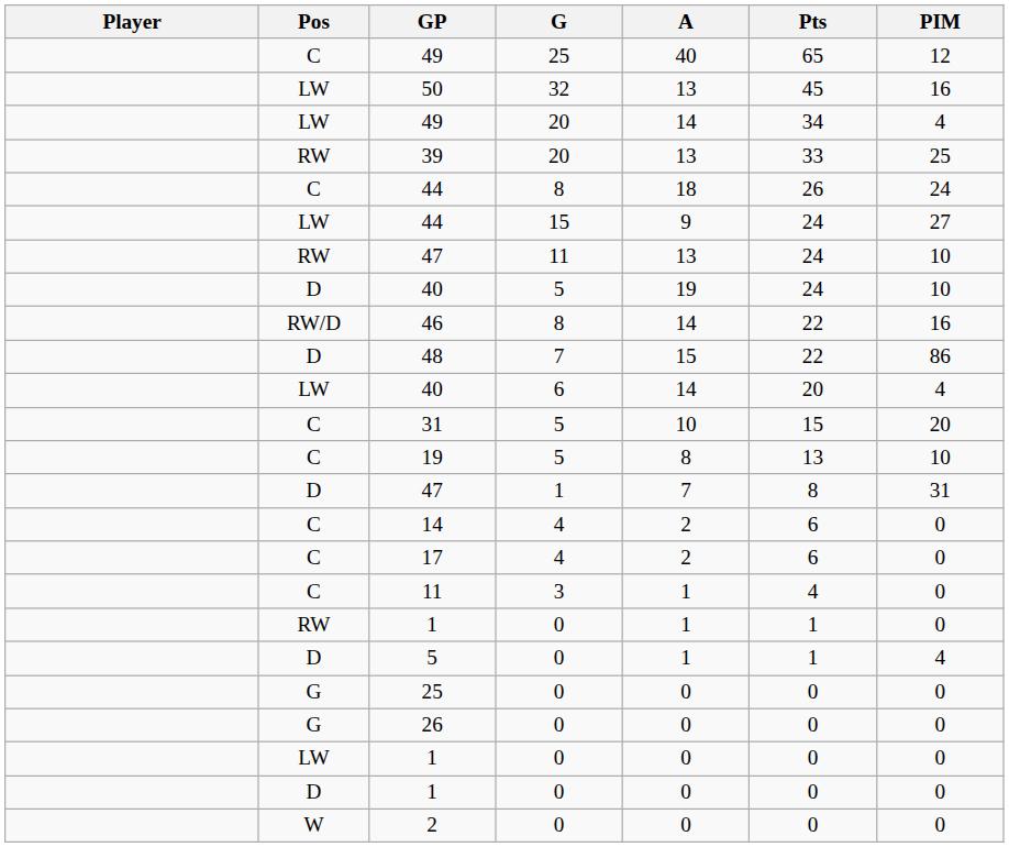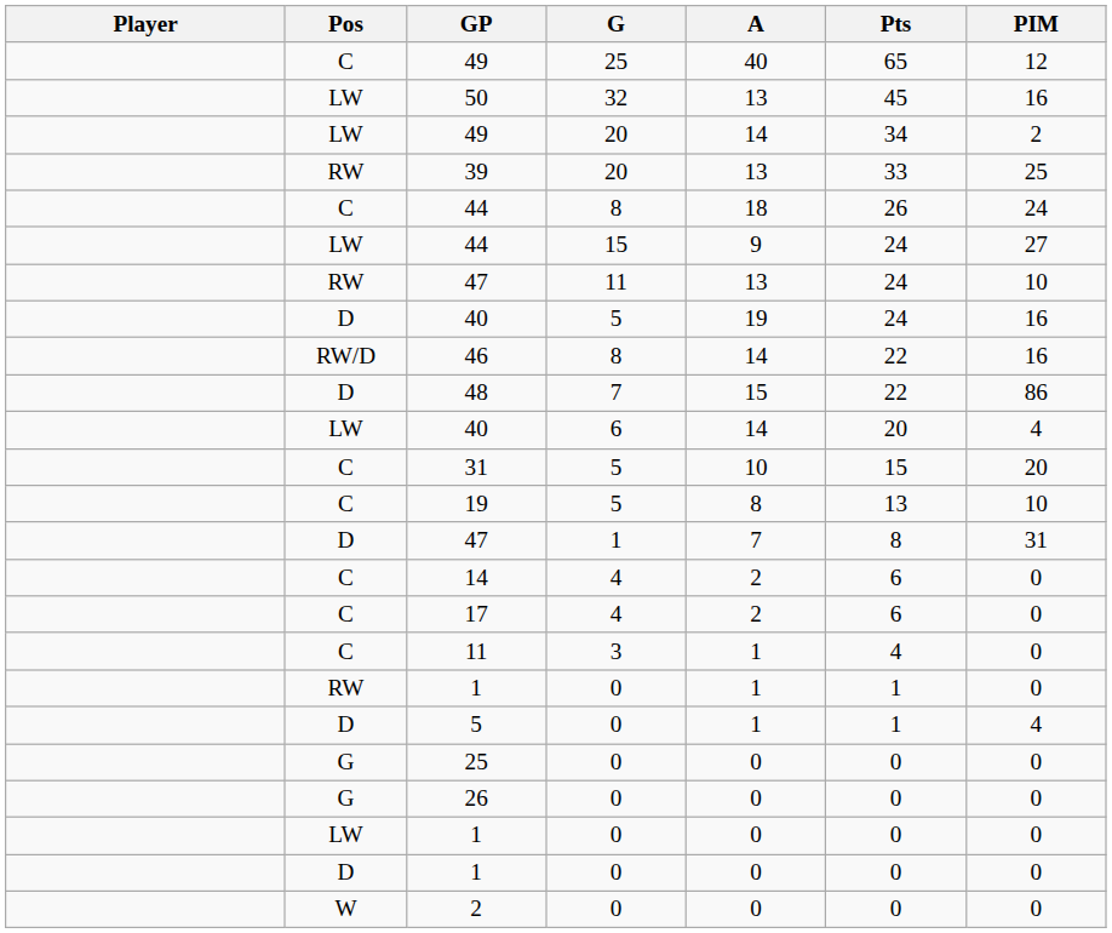 <table class="wikitable sortable" width="60%">
 <tr ALIGN="center">
 <th bgcolor="#DDDDFF" width="10%">Player</th>
 <th bgcolor="#DDDDFF" width="3%" title="Position">Pos</th>
 <th bgcolor="#DDDDFF" width="5%" title="Games played">GP</th>
 <th bgcolor="#DDDDFF" width="5%" title="Goals">G</th>
 <th bgcolor="#DDDDFF" width="5%" title="Assists">A</th>
 <th bgcolor="#DDDDFF" width="5%" title="Points">Pts</th>
 <th bgcolor="#DDDDFF" width="5%" title="Penalties in Minutes">PIM</th>
 </tr>
 <tr align="center">
 <td align="right"></td>
 <td>C</td>
 <td>49</td>
 <td>25</td>
 <td>40</td>
 <td>65</td>
 <td>12</td>
 </tr>
 <tr align="center">
 <td align="right"></td>
 <td>LW</td>
 <td>50</td>
 <td>32</td>
 <td>13</td>
 <td>45</td>
 <td>16</td>
 </tr>
 <tr align="center">
 <td align="right"></td>
 <td>LW</td>
 <td>49</td>
 <td>20</td>
 <td>14</td>
 <td>34</td>
-<td>4</td>
+<td>2</td>
 </tr>
 <tr align="center">
 <td align="right"></td>
 <td>RW</td>
 <td>39</td>
 <td>20</td>
 <td>13</td>
 <td>33</td>
 <td>25</td>
 </tr>
 <tr align="center">
 <td align="right"></td>
 <td>C</td>
 <td>44</td>
 <td>8</td>
 <td>18</td>
 <td>26</td>
 <td>24</td>
 </tr>
 <tr align="center">
 <td align="right"></td>
 <td>LW</td>
 <td>44</td>
 <td>15</td>
 <td>9</td>
 <td>24</td>
 <td>27</td>
 </tr>
 <tr align="center">
 <td align="right"></td>
 <td>RW</td>
 <td>47</td>
 <td>11</td>
 <td>13</td>
 <td>24</td>
 <td>10</td>
 </tr>
 <tr align="center">
 <td align="right"></td>
 <td>D</td>
 <td>40</td>
 <td>5</td>
 <td>19</td>
 <td>24</td>
-<td>10</td>
+<td>16</td>
 </tr>
 <tr align="center">
 <td align="right"></td>
 <td>RW/D</td>
 <td>46</td>
 <td>8</td>
 <td>14</td>
 <td>22</td>
 <td>16</td>
 </tr>
 <tr align="center">
 <td align="right"></td>
 <td>D</td>
 <td>48</td>
 <td>7</td>
 <td>15</td>
 <td>22</td>
 <td>86</td>
 </tr>
 <tr align="center">
 <td align="right"></td>
 <td>LW</td>
 <td>40</td>
 <td>6</td>
 <td>14</td>
 <td>20</td>
 <td>4</td>
 </tr>
 <tr align="center">
 <td align="right"></td>
 <td>C</td>
 <td>31</td>
 <td>5</td>
 <td>10</td>
 <td>15</td>
 <td>20</td>
 </tr>
 <tr align="center">
 <td align="right"></td>
 <td>C</td>
 <td>19</td>
 <td>5</td>
 <td>8</td>
 <td>13</td>
 <td>10</td>
 </tr>
 <tr align="center">
 <td align="right"></td>
 <td>D</td>
 <td>47</td>
 <td>1</td>
 <td>7</td>
 <td>8</td>
 <td>31</td>
 </tr>
 <tr align="center">
 <td align="right"></td>
 <td>C</td>
 <td>14</td>
 <td>4</td>
 <td>2</td>
 <td>6</td>
 <td>0</td>
 </tr>
 <tr align="center">
 <td align="right"></td>
 <td>C</td>
 <td>17</td>
 <td>4</td>
 <td>2</td>
 <td>6</td>
 <td>0</td>
 </tr>
 <tr align="center">
 <td align="right"></td>
 <td>C</td>
 <td>11</td>
 <td>3</td>
 <td>1</td>
 <td>4</td>
 <td>0</td>
 </tr>
 <tr align="center">
 <td align="right"></td>
 <td>RW</td>
 <td>1</td>
 <td>0</td>
 <td>1</td>
 <td>1</td>
 <td>0</td>
 </tr>
 <tr align="center">
 <td align="right"></td>
 <td>D</td>
 <td>5</td>
 <td>0</td>
 <td>1</td>
 <td>1</td>
 <td>4</td>
 </tr>
 <tr align="center">
 <td align="right"></td>
 <td>G</td>
 <td>25</td>
 <td>0</td>
 <td>0</td>
 <td>0</td>
 <td>0</td>
 </tr>
 <tr align="center">
 <td align="right"></td>
 <td>G</td>
 <td>26</td>
 <td>0</td>
 <td>0</td>
 <td>0</td>
 <td>0</td>
 </tr>
 <tr align="center">
 <td align="right"></td>
 <td>LW</td>
 <td>1</td>
 <td>0</td>
 <td>0</td>
 <td>0</td>
 <td>0</td>
 </tr>
 <tr align="center">
 <td align="right"></td>
 <td>D</td>
 <td>1</td>
 <td>0</td>
 <td>0</td>
 <td>0</td>
 <td>0</td>
 </tr>
 <tr align="center">
 <td align="right"></td>
 <td>W</td>
 <td>2</td>
 <td>0</td>
 <td>0</td>
 <td>0</td>
 <td>0</td>
 </tr>
 </table>
